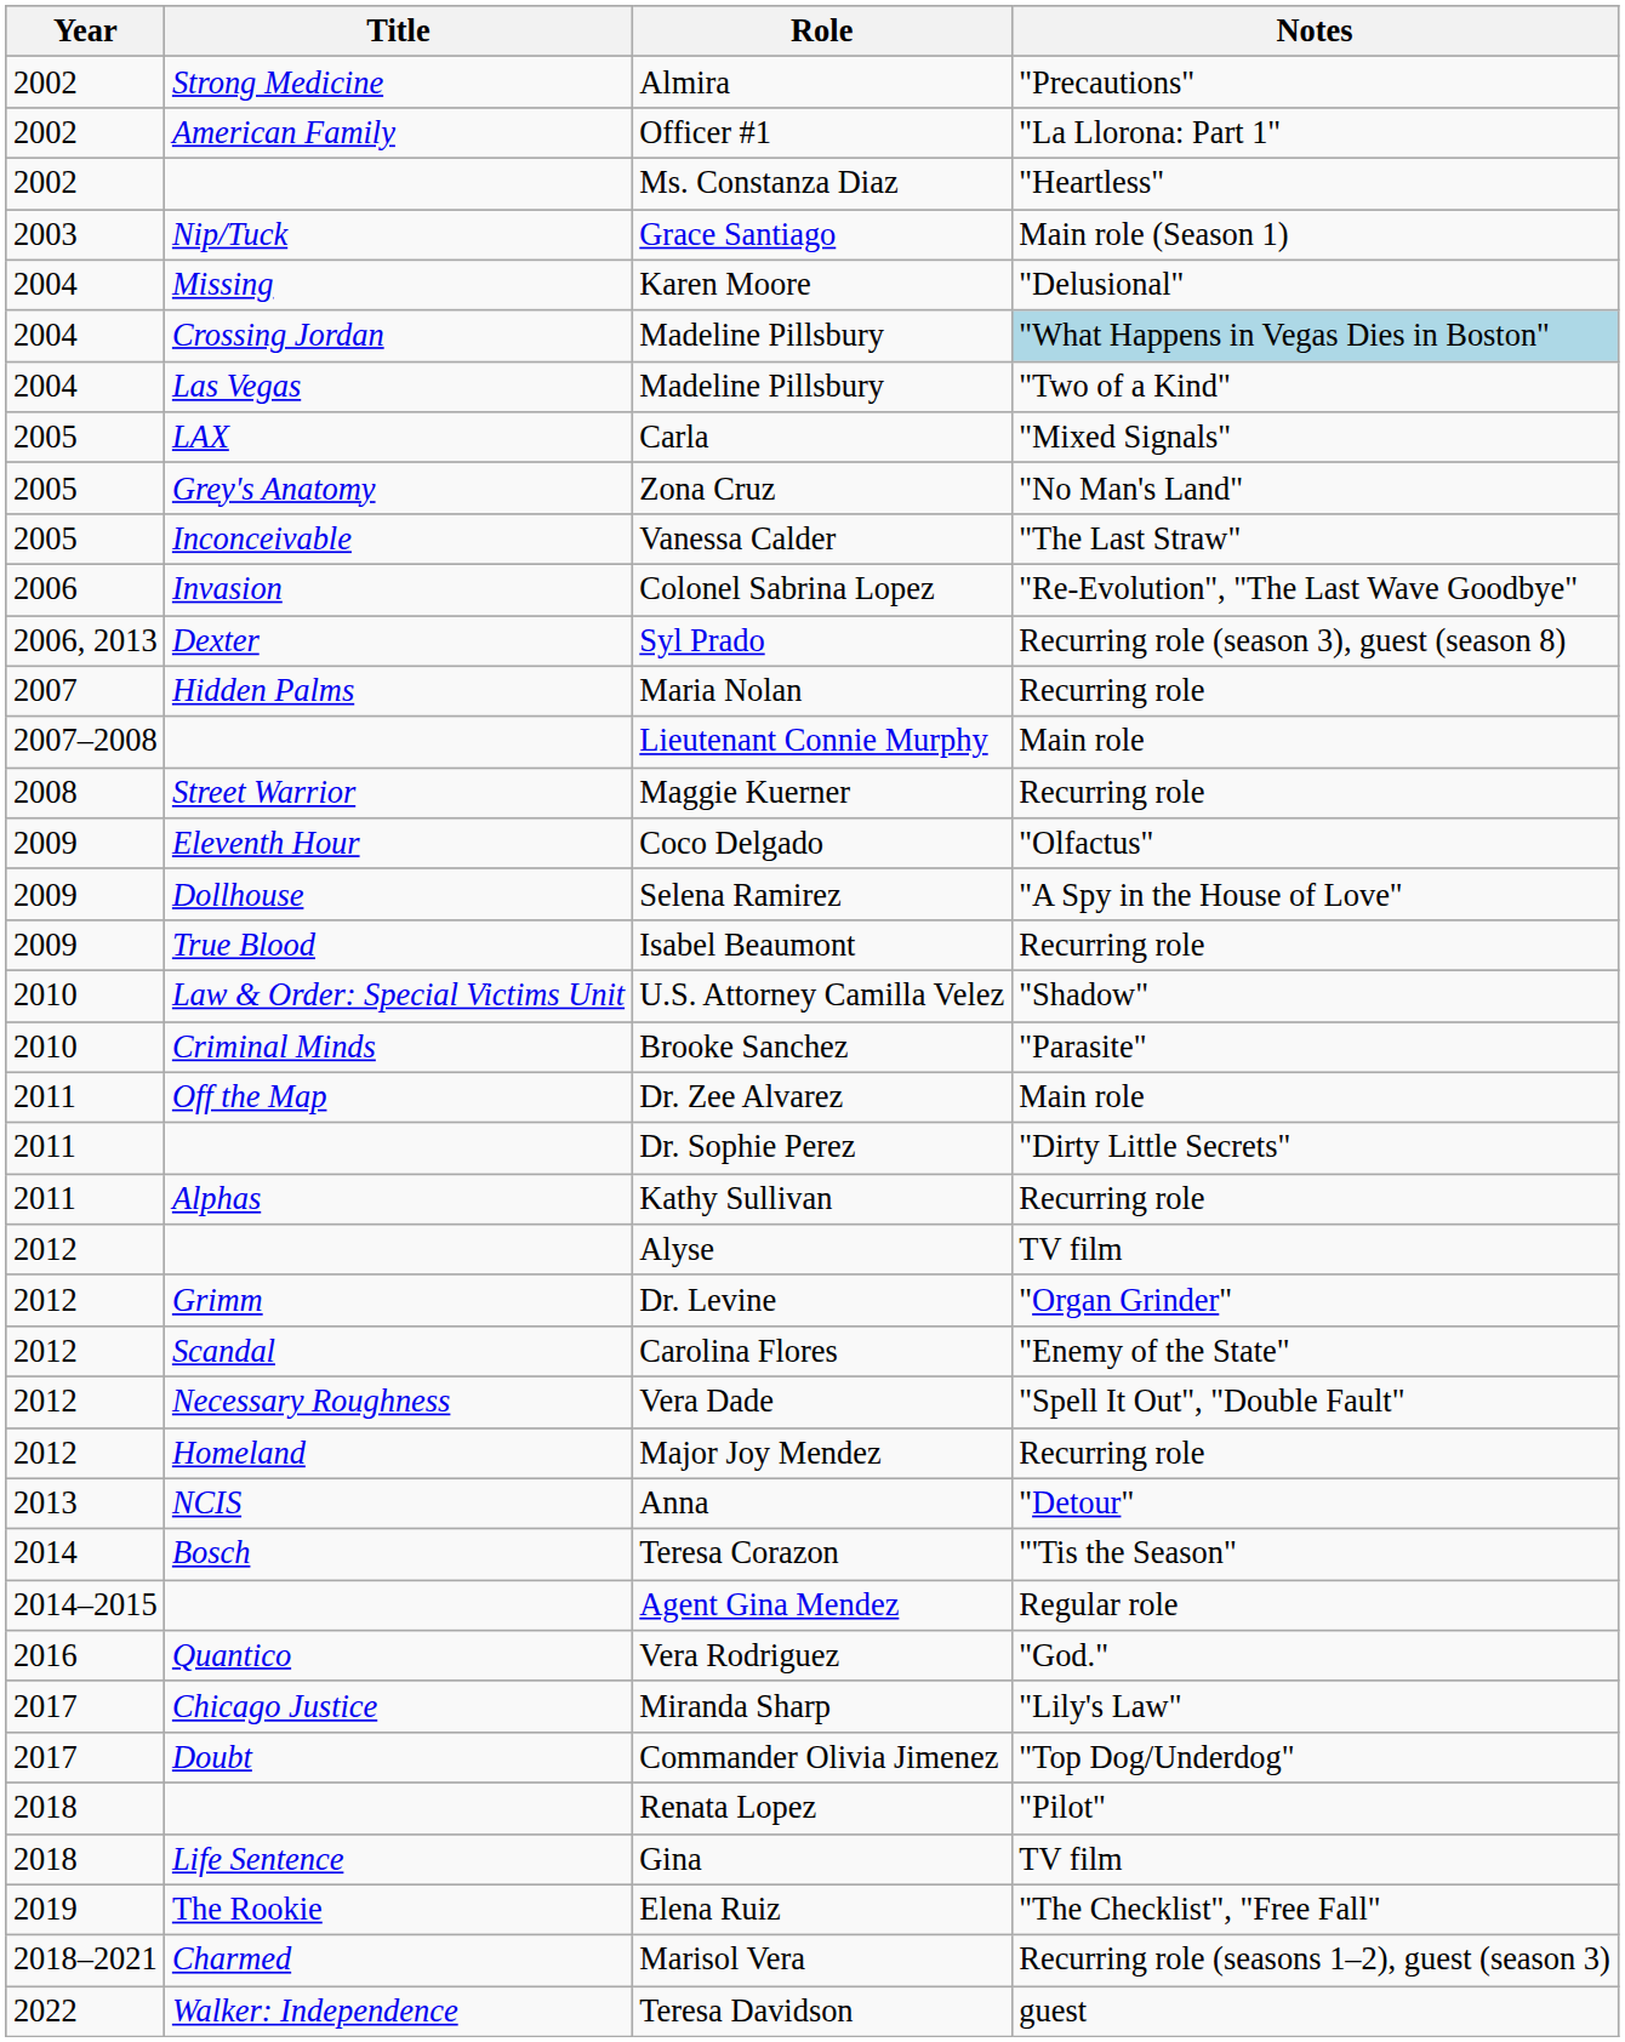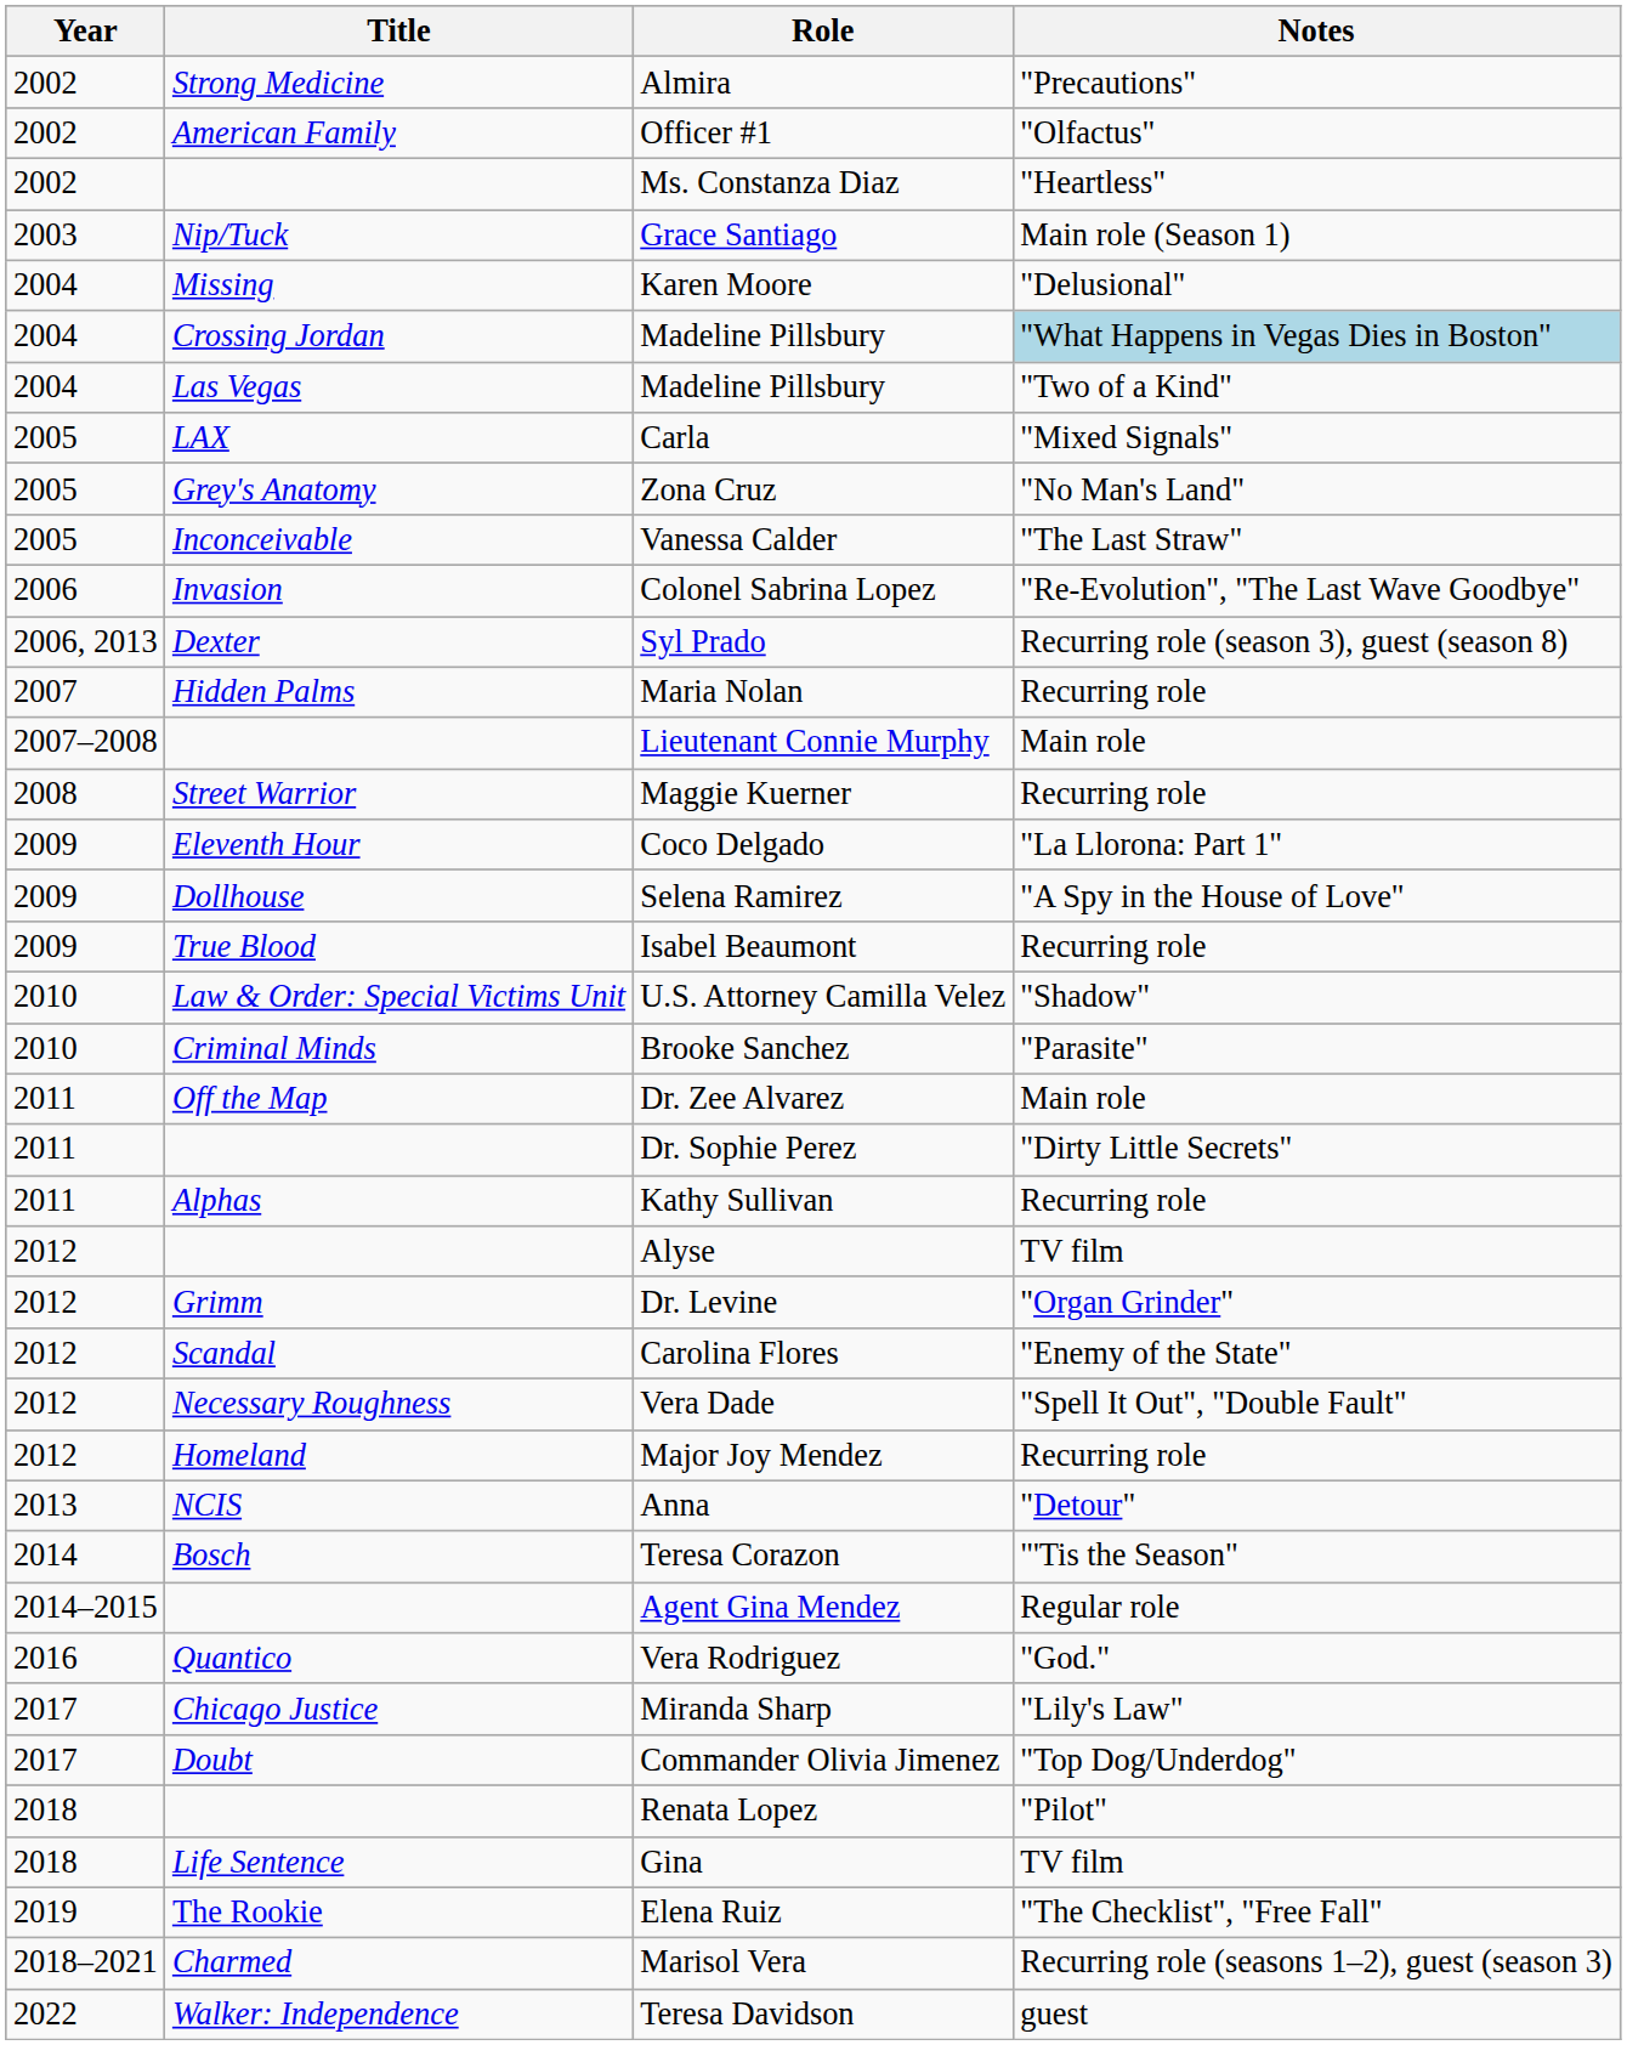 <table class="wikitable sortable">
 <tr>
 <th>Year</th>
 <th>Title</th>
 <th>Role</th>
 <th class="unsortable">Notes</th>
 </tr>
 <tr>
 <td>2002</td>
 <td><em><a href='#'>Strong Medicine</a></em></td>
 <td>Almira</td>
 <td>"Precautions"</td>
 </tr>
 <tr>
 <td>2002</td>
 <td><em><a href='#'>American Family</a></em></td>
 <td>Officer #1</td>
-<td>"La Llorona: Part 1"</td>
+<td>"Olfactus"</td>
 </tr>
 <tr>
 <td>2002</td>
 <td><em></em></td>
 <td>Ms. Constanza Diaz</td>
 <td>"Heartless"</td>
 </tr>
 <tr>
 <td>2003</td>
 <td><em><a href='#'>Nip/Tuck</a></em></td>
 <td><a href='#'>Grace Santiago</a></td>
 <td>Main role (Season 1)</td>
 </tr>
 <tr>
 <td>2004</td>
 <td><em><a href='#'>Missing</a></em></td>
 <td>Karen Moore</td>
 <td>"Delusional"</td>
 </tr>
 <tr>
 <td>2004</td>
 <td><em><a href='#'>Crossing Jordan</a></em></td>
 <td>Madeline Pillsbury</td>
 <td style="background: lightblue;">"What Happens in Vegas Dies in Boston"</td>
 </tr>
 <tr>
 <td>2004</td>
 <td><em><a href='#'>Las Vegas</a></em></td>
 <td>Madeline Pillsbury</td>
 <td>"Two of a Kind"</td>
 </tr>
 <tr>
 <td>2005</td>
 <td><em><a href='#'>LAX</a></em></td>
 <td>Carla</td>
 <td>"Mixed Signals"</td>
 </tr>
 <tr>
 <td>2005</td>
 <td><em><a href='#'>Grey's Anatomy</a></em></td>
 <td>Zona Cruz</td>
 <td>"No Man's Land"</td>
 </tr>
 <tr>
 <td>2005</td>
 <td><em><a href='#'>Inconceivable</a></em></td>
 <td>Vanessa Calder</td>
 <td>"The Last Straw"</td>
 </tr>
 <tr>
 <td>2006</td>
 <td><em><a href='#'>Invasion</a></em></td>
 <td>Colonel Sabrina Lopez</td>
 <td>"Re-Evolution", "The Last Wave Goodbye"</td>
 </tr>
 <tr>
 <td>2006, 2013</td>
 <td><em><a href='#'>Dexter</a></em></td>
 <td><a href='#'>Syl Prado</a></td>
 <td>Recurring role (season 3), guest (season 8)</td>
 </tr>
 <tr>
 <td>2007</td>
 <td><em><a href='#'>Hidden Palms</a></em></td>
 <td>Maria Nolan</td>
 <td>Recurring role</td>
 </tr>
 <tr>
 <td>2007–2008</td>
 <td><em></em></td>
 <td><a href='#'>Lieutenant Connie Murphy</a></td>
 <td>Main role</td>
 </tr>
 <tr>
 <td>2008</td>
 <td><em><a href='#'>Street Warrior</a></em></td>
 <td>Maggie Kuerner</td>
 <td>Recurring role</td>
 </tr>
 <tr>
 <td>2009</td>
 <td><em><a href='#'>Eleventh Hour</a></em></td>
 <td>Coco Delgado</td>
-<td>"Olfactus"</td>
+<td>"La Llorona: Part 1"</td>
 </tr>
 <tr>
 <td>2009</td>
 <td><em><a href='#'>Dollhouse</a></em></td>
 <td>Selena Ramirez</td>
 <td>"A Spy in the House of Love"</td>
 </tr>
 <tr>
 <td>2009</td>
 <td><em><a href='#'>True Blood</a></em></td>
 <td>Isabel Beaumont</td>
 <td>Recurring role</td>
 </tr>
 <tr>
 <td>2010</td>
 <td><em><a href='#'>Law & Order: Special Victims Unit</a></em></td>
 <td>U.S. Attorney Camilla Velez</td>
 <td>"Shadow"</td>
 </tr>
 <tr>
 <td>2010</td>
 <td><em><a href='#'>Criminal Minds</a></em></td>
 <td>Brooke Sanchez</td>
 <td>"Parasite"</td>
 </tr>
 <tr>
 <td>2011</td>
 <td><em><a href='#'>Off the Map</a></em></td>
 <td>Dr. Zee Alvarez</td>
 <td>Main role</td>
 </tr>
 <tr>
 <td>2011</td>
 <td><em></em></td>
 <td>Dr. Sophie Perez</td>
 <td>"Dirty Little Secrets"</td>
 </tr>
 <tr>
 <td>2011</td>
 <td><em><a href='#'>Alphas</a></em></td>
 <td>Kathy Sullivan</td>
 <td>Recurring role</td>
 </tr>
 <tr>
 <td>2012</td>
 <td><em></em></td>
 <td>Alyse</td>
 <td>TV film</td>
 </tr>
 <tr>
 <td>2012</td>
 <td><em><a href='#'>Grimm</a></em></td>
 <td>Dr. Levine</td>
 <td>"<a href='#'>Organ Grinder</a>"</td>
 </tr>
 <tr>
 <td>2012</td>
 <td><em><a href='#'>Scandal</a></em></td>
 <td>Carolina Flores</td>
 <td>"Enemy of the State"</td>
 </tr>
 <tr>
 <td>2012</td>
 <td><em><a href='#'>Necessary Roughness</a></em></td>
 <td>Vera Dade</td>
 <td>"Spell It Out", "Double Fault"</td>
 </tr>
 <tr>
 <td>2012</td>
 <td><em><a href='#'>Homeland</a></em></td>
 <td>Major Joy Mendez</td>
 <td>Recurring role</td>
 </tr>
 <tr>
 <td>2013</td>
 <td><em><a href='#'>NCIS</a></em></td>
 <td>Anna</td>
 <td>"<a href='#'>Detour</a>"</td>
 </tr>
 <tr>
 <td>2014</td>
 <td><em><a href='#'>Bosch</a></em></td>
 <td>Teresa Corazon</td>
 <td>"'Tis the Season"</td>
 </tr>
 <tr>
 <td>2014–2015</td>
 <td><em></em></td>
 <td><a href='#'>Agent Gina Mendez</a></td>
 <td>Regular role</td>
 </tr>
 <tr>
 <td>2016</td>
 <td><em><a href='#'>Quantico</a></em></td>
 <td>Vera Rodriguez</td>
 <td>"God."</td>
 </tr>
 <tr>
 <td>2017</td>
 <td><em><a href='#'>Chicago Justice</a></em></td>
 <td>Miranda Sharp</td>
 <td>"Lily's Law"</td>
 </tr>
 <tr>
 <td>2017</td>
 <td><em><a href='#'>Doubt</a></em></td>
 <td>Commander Olivia Jimenez</td>
 <td>"Top Dog/Underdog"</td>
 </tr>
 <tr>
 <td>2018</td>
 <td><em></em></td>
 <td>Renata Lopez</td>
 <td>"Pilot"</td>
 </tr>
 <tr>
 <td>2018</td>
 <td><em><a href='#'>Life Sentence</a></em></td>
 <td>Gina</td>
 <td>TV film</td>
 </tr>
 <tr>
 <td>2019</td>
 <td><a href='#'>The Rookie</a></td>
 <td>Elena Ruiz</td>
 <td>"The Checklist", "Free Fall"</td>
 </tr>
 <tr>
 <td>2018–2021</td>
 <td><em><a href='#'>Charmed</a></em></td>
 <td>Marisol Vera</td>
 <td>Recurring role (seasons 1–2), guest (season 3)</td>
 </tr>
 <tr>
 <td>2022</td>
 <td><em><a href='#'>Walker: Independence</a></em></td>
 <td>Teresa Davidson</td>
 <td>guest</td>
 </tr>
 </table>
